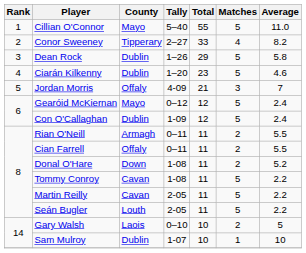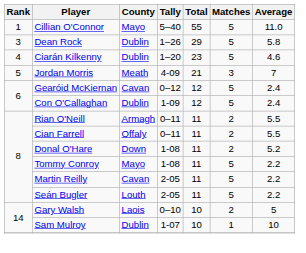 <table class="wikitable">
 <tr>
 <th>Rank</th>
 <th>Player</th>
 <th>County</th>
 <th class="unsortable">Tally</th>
 <th>Total</th>
 <th>Matches</th>
 <th>Average</th>
 </tr>
 <tr>
 <td rowspan=1 align=center>1</td>
 <td><a href='#'>Cillian O'Connor</a></td>
 <td> <a href='#'>Mayo</a></td>
 <td align=center>5–40</td>
 <td align=center>55</td>
 <td align=center>5</td>
 <td align=center>11.0</td>
-</tr>
-<tr>
-<td rowspan=1 align=center>2</td>
-<td><a href='#'>Conor Sweeney</a></td>
-<td> <a href='#'>Tipperary</a></td>
-<td align=center>2–27</td>
-<td align=center>33</td>
-<td align=center>4</td>
-<td align=center>8.2</td>
 </tr>
 <tr>
 <td rowspan=1 align=center>3</td>
 <td><a href='#'>Dean Rock</a></td>
 <td> <a href='#'>Dublin</a></td>
 <td align=center>1–26</td>
 <td align=center>29</td>
 <td align=center>5</td>
 <td align=center>5.8</td>
 </tr>
 <tr>
 <td rowspan=1 align=center>4</td>
 <td><a href='#'>Ciarán Kilkenny</a></td>
 <td> <a href='#'>Dublin</a></td>
 <td align=center>1–20</td>
 <td align=center>23</td>
 <td align=center>5</td>
 <td align=center>4.6</td>
 </tr>
 <tr>
 <td rowspan=1 align=center>5</td>
 <td><a href='#'>Jordan Morris</a></td>
-<td> <a href='#'>Offaly</a></td>
+<td> <a href='#'>Meath</a></td>
 <td align=center>4-09</td>
 <td align=center>21</td>
 <td align=center>3</td>
 <td align=center>7</td>
 </tr>
 <tr>
 <td rowspan=2 align=center>6</td>
 <td><a href='#'>Gearóid McKiernan</a></td>
-<td> <a href='#'>Mayo</a></td>
+<td> <a href='#'>Cavan</a></td>
 <td align=center>0–12</td>
 <td align=center>12</td>
 <td align=center>5</td>
 <td align=center>2.4</td>
 </tr>
 <tr>
 <td><a href='#'>Con O'Callaghan</a></td>
 <td> <a href='#'>Dublin</a></td>
 <td align=center>1-09</td>
 <td align=center>12</td>
 <td align=center>5</td>
 <td align=center>2.4</td>
 </tr>
 <tr>
 <td rowspan=6 align=center>8</td>
 <td><a href='#'>Rian O'Neill</a></td>
 <td> <a href='#'>Armagh</a></td>
 <td align=center>0–11</td>
 <td align=center>11</td>
 <td align=center>2</td>
 <td align=center>5.5</td>
 </tr>
 <tr>
 <td><a href='#'>Cian Farrell</a></td>
 <td> <a href='#'>Offaly</a></td>
 <td align=center>0–11</td>
 <td align=center>11</td>
 <td align=center>2</td>
 <td align=center>5.5</td>
 </tr>
 <tr>
 <td><a href='#'>Donal O'Hare</a></td>
 <td> <a href='#'>Down</a></td>
 <td align=center>1-08</td>
 <td align=center>11</td>
 <td align=center>2</td>
 <td align=center>5.2</td>
 </tr>
 <tr>
 <td><a href='#'>Tommy Conroy</a></td>
-<td> <a href='#'>Cavan</a></td>
+<td> <a href='#'>Mayo</a></td>
 <td align=center>1-08</td>
 <td align=center>11</td>
 <td align=center>5</td>
 <td align=center>2.2</td>
 </tr>
 <tr>
 <td><a href='#'>Martin Reilly</a></td>
 <td> <a href='#'>Cavan</a></td>
 <td align=center>2-05</td>
 <td align=center>11</td>
 <td align=center>5</td>
 <td align=center>2.2</td>
 </tr>
 <tr>
 <td><a href='#'>Seán Bugler</a></td>
 <td> <a href='#'>Louth</a></td>
 <td align=center>2-05</td>
 <td align=center>11</td>
 <td align=center>5</td>
 <td align=center>2.2</td>
 </tr>
 <tr>
 <td rowspan=2 align=center>14</td>
 <td><a href='#'>Gary Walsh</a></td>
 <td> <a href='#'>Laois</a></td>
 <td align=center>0–10</td>
 <td align=center>10</td>
 <td align=center>2</td>
 <td align=center>5</td>
 </tr>
 <tr>
 <td><a href='#'>Sam Mulroy</a></td>
 <td> <a href='#'>Dublin</a></td>
 <td align=center>1-07</td>
 <td align=center>10</td>
 <td align=center>1</td>
 <td align=center>10</td>
 </tr>
 <tr>
 </tr>
 </table>
